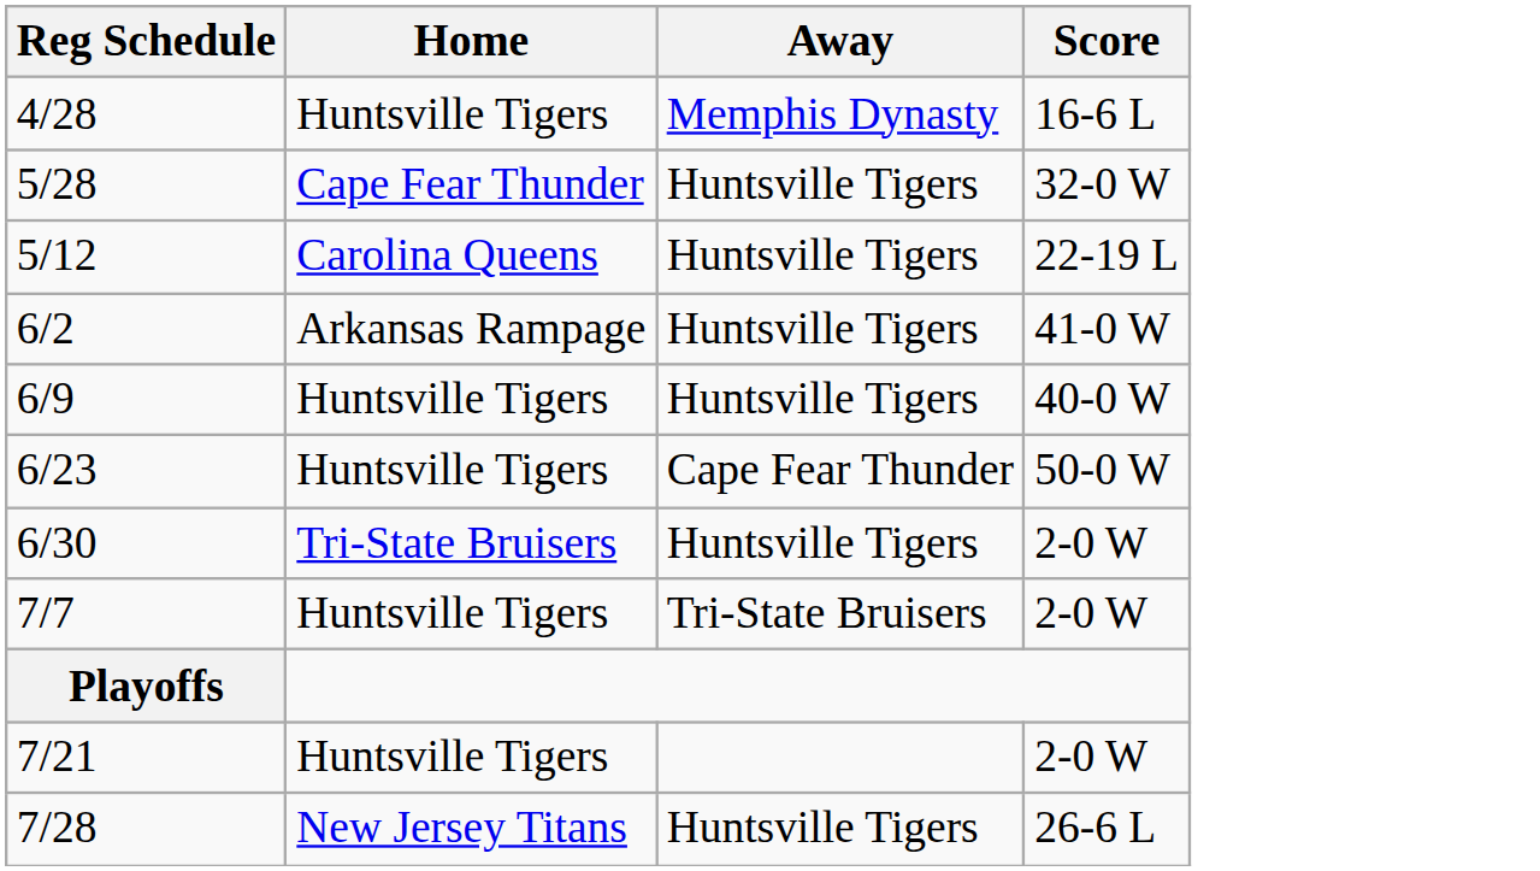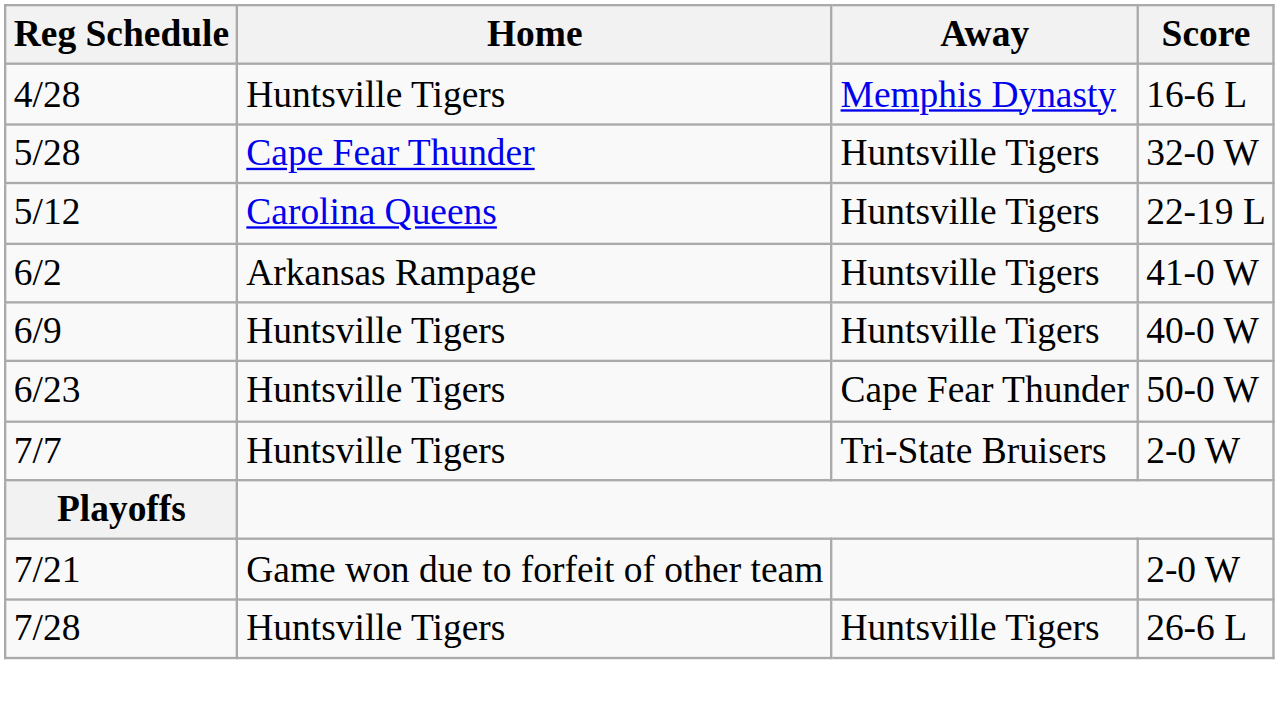 <table class="wikitable">
 <tr>
 <th>Reg Schedule</th>
 <th>Home</th>
 <th>Away</th>
 <th>Score</th>
 </tr>
 <tr>
 <td>4/28</td>
 <td>Huntsville Tigers</td>
 <td><a href='#'>Memphis Dynasty</a></td>
 <td>16-6 L</td>
 </tr>
 <tr>
 <td>5/28</td>
 <td><a href='#'>Cape Fear Thunder</a></td>
 <td>Huntsville Tigers</td>
 <td>32-0 W</td>
 </tr>
 <tr>
 <td>5/12</td>
 <td><a href='#'>Carolina Queens</a></td>
 <td>Huntsville Tigers</td>
 <td>22-19 L</td>
 </tr>
 <tr>
 <td>6/2</td>
 <td>Arkansas Rampage</td>
 <td>Huntsville Tigers</td>
 <td>41-0 W</td>
 </tr>
 <tr>
 <td>6/9</td>
 <td>Huntsville Tigers</td>
 <td>Huntsville Tigers</td>
 <td>40-0 W</td>
 </tr>
 <tr>
 <td>6/23</td>
 <td>Huntsville Tigers</td>
 <td>Cape Fear Thunder</td>
 <td>50-0 W</td>
 </tr>
 <tr>
-<td>6/30</td>
-<td><a href='#'>Tri-State Bruisers</a></td>
-<td>Huntsville Tigers</td>
-<td>2-0 W</td>
-</tr>
-<tr>
 <td>7/7</td>
 <td>Huntsville Tigers</td>
 <td>Tri-State Bruisers</td>
 <td>2-0 W</td>
 </tr>
 <tr>
 <th>Playoffs</th>
 </tr>
 <tr>
 <td>7/21</td>
-<td>Huntsville Tigers</td>
+<td>Game won due to forfeit of other team</td>
 <td></td>
 <td>2-0 W</td>
 </tr>
 <tr>
 <td>7/28</td>
-<td><a href='#'>New Jersey Titans</a></td>
+<td>Huntsville Tigers</td>
 <td>Huntsville Tigers</td>
 <td>26-6 L</td>
 </tr>
 </table>
